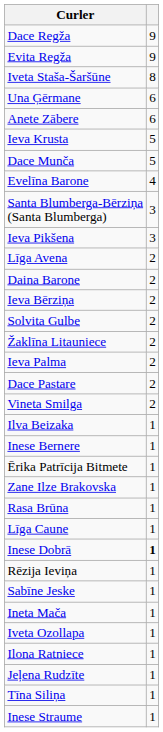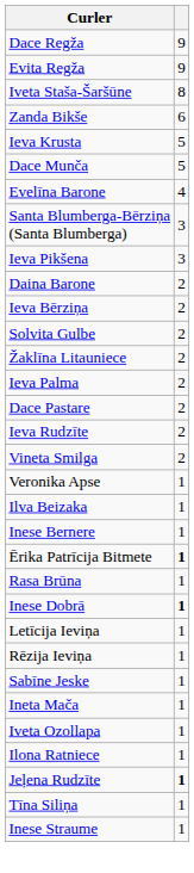 <table class="wikitable" style="text-align:center;">
 <tr>
 <th>Curler</th>
 <th></th>
 </tr>
 <tr>
 <td align="left"><a href='#'>Dace Regža</a></td>
 <td>9</td>
 </tr>
 <tr>
 <td align="left"><a href='#'>Evita Regža</a></td>
 <td>9</td>
 </tr>
 <tr>
 <td align="left"><a href='#'>Iveta Staša-Šaršūne</a></td>
 <td>8</td>
 </tr>
 <tr>
-<td align="left"><a href='#'>Una Ģērmane</a></td>
-<td>6</td>
-</tr>
-<tr>
-<td align="left"><a href='#'>Anete Zābere</a></td>
+<td align="left"><a href='#'>Zanda Bikše</a></td>
 <td>6</td>
 </tr>
 <tr>
 <td align="left"><a href='#'>Ieva Krusta</a></td>
 <td>5</td>
 </tr>
 <tr>
 <td align="left"><a href='#'>Dace Munča</a></td>
 <td>5</td>
 </tr>
 <tr>
 <td align="left"><a href='#'>Evelīna Barone</a></td>
 <td>4</td>
 </tr>
 <tr>
 <td align="left"><a href='#'>Santa Blumberga-Bērziņa</a><br>(Santa Blumberga)</td>
 <td>3</td>
 </tr>
 <tr>
 <td align="left"><a href='#'>Ieva Pikšena</a></td>
 <td>3</td>
-</tr>
-<tr>
-<td align="left"><a href='#'>Līga Avena</a></td>
-<td>2</td>
 </tr>
 <tr>
 <td align="left"><a href='#'>Daina Barone</a></td>
 <td>2</td>
 </tr>
 <tr>
 <td align="left"><a href='#'>Ieva Bērziņa</a></td>
 <td>2</td>
 </tr>
 <tr>
 <td align="left"><a href='#'>Solvita Gulbe</a></td>
 <td>2</td>
 </tr>
 <tr>
 <td align="left"><a href='#'>Žaklīna Litauniece</a></td>
 <td>2</td>
 </tr>
 <tr>
 <td align="left"><a href='#'>Ieva Palma</a></td>
 <td>2</td>
 </tr>
 <tr>
 <td align="left"><a href='#'>Dace Pastare</a></td>
 <td>2</td>
 </tr>
 <tr>
+<td align="left"><a href='#'>Ieva Rudzīte</a></td>
+<td>2</td>
+</tr>
+<tr>
 <td align="left"><a href='#'>Vineta Smilga</a></td>
 <td>2</td>
+</tr>
+<tr>
+<td align="left">Veronika Apse</td>
+<td>1</td>
 </tr>
 <tr>
 <td align="left"><a href='#'>Ilva Beizaka</a></td>
 <td>1</td>
 </tr>
 <tr>
 <td align="left"><a href='#'>Inese Bernere</a></td>
 <td>1</td>
 </tr>
 <tr>
 <td align="left">Ērika Patrīcija Bitmete</td>
-<td>1</td>
-</tr>
-<tr>
-<td align="left"><a href='#'>Zane Ilze Brakovska</a></td>
-<td>1</td>
+<td><strong>1</strong></td>
 </tr>
 <tr>
 <td align="left"><a href='#'>Rasa Brūna</a></td>
 <td>1</td>
 </tr>
 <tr>
-<td align="left"><a href='#'>Līga Caune</a></td>
-<td>1</td>
+<td align="left"><a href='#'>Inese Dobrā</a></td>
+<td><strong>1</strong></td>
 </tr>
 <tr>
-<td align="left"><a href='#'>Inese Dobrā</a></td>
-<td><strong>1</strong></td>
+<td align="left">Letīcija Ieviņa</td>
+<td>1</td>
 </tr>
 <tr>
 <td align="left">Rēzija Ieviņa</td>
 <td>1</td>
 </tr>
 <tr>
 <td align="left"><a href='#'>Sabīne Jeske</a></td>
 <td>1</td>
 </tr>
 <tr>
 <td align="left"><a href='#'>Ineta Mača</a></td>
 <td>1</td>
 </tr>
 <tr>
 <td align="left"><a href='#'>Iveta Ozollapa</a></td>
 <td>1</td>
 </tr>
 <tr>
 <td align="left"><a href='#'>Ilona Ratniece</a></td>
 <td>1</td>
 </tr>
 <tr>
 <td align="left"><a href='#'>Jeļena Rudzīte</a></td>
-<td>1</td>
+<td><strong>1</strong></td>
 </tr>
 <tr>
 <td align="left"><a href='#'>Tīna Siliņa</a></td>
 <td>1</td>
 </tr>
 <tr>
 <td align="left"><a href='#'>Inese Straume</a></td>
 <td>1<br></td>
 </tr>
 </table>
